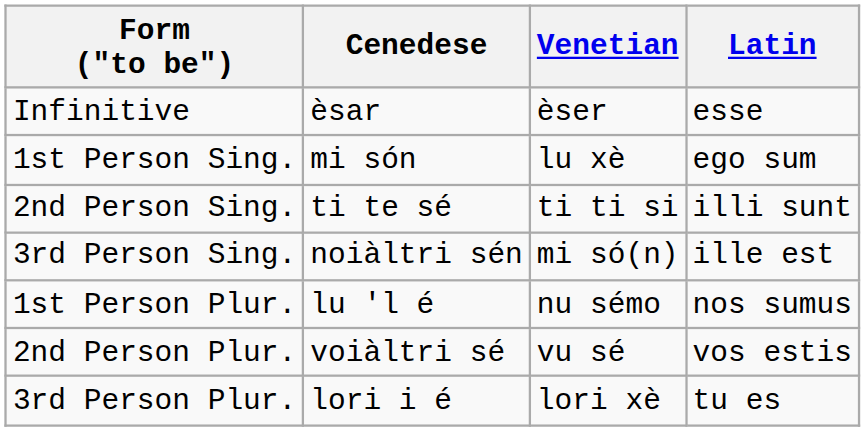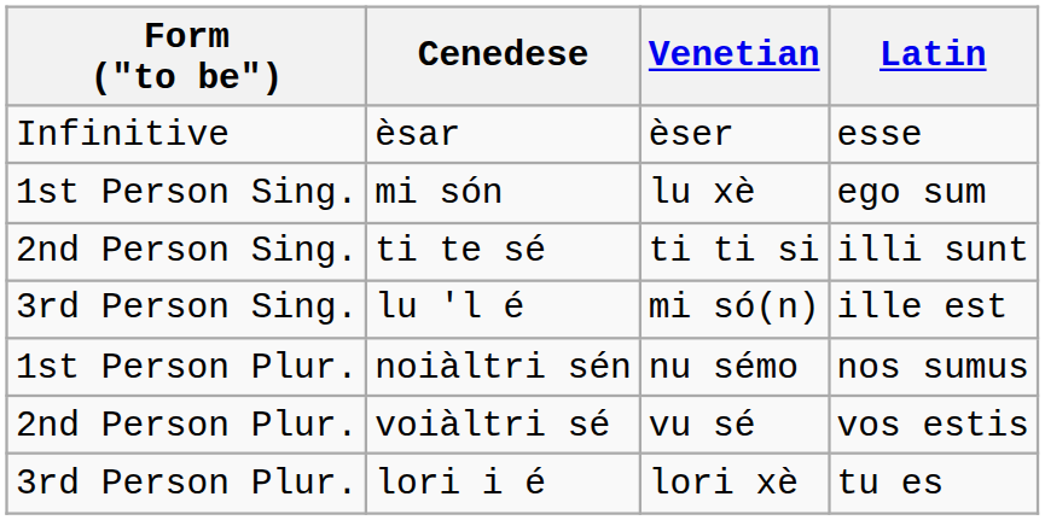 <table class="wikitable" style="float:right; margin-left:1em;">
 <tr>
 <th>Form<br>("to be")</th>
 <th>Cenedese</th>
 <th><a href='#'>Venetian</a></th>
 <th><a href='#'>Latin</a></th>
 </tr>
 <tr>
 <td>Infinitive</td>
 <td>èsar</td>
 <td>èser</td>
 <td>esse</td>
 </tr>
 <tr>
 <td>1st Person Sing.</td>
 <td>mi són</td>
 <td>lu xè</td>
 <td>ego sum</td>
 </tr>
 <tr>
 <td>2nd Person Sing.</td>
 <td>ti te sé</td>
 <td>ti ti si</td>
 <td>illi sunt</td>
 </tr>
 <tr>
 <td>3rd Person Sing.</td>
-<td>noiàltri sén</td>
+<td>lu 'l é</td>
 <td>mi só(n)</td>
 <td>ille est</td>
 </tr>
 <tr>
 <td>1st Person Plur.</td>
-<td>lu 'l é</td>
+<td>noiàltri sén</td>
 <td>nu sémo</td>
 <td>nos sumus</td>
 </tr>
 <tr>
 <td>2nd Person Plur.</td>
 <td>voiàltri sé</td>
 <td>vu sé</td>
 <td>vos estis</td>
 </tr>
 <tr>
 <td>3rd Person Plur.</td>
 <td>lori i é</td>
 <td>lori xè</td>
 <td>tu es</td>
 </tr>
 </table>
